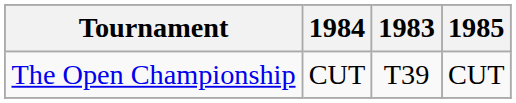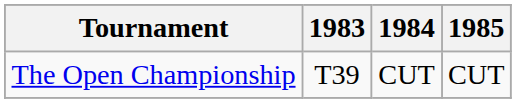 <table class="wikitable" style="font-size:95%;text-align:center;">
 <tr>
 <th>Tournament</th>
+<th>1983</th>
 <th>1984</th>
-<th>1983</th>
 <th>1985</th>
 </tr>
 <tr>
 <td align=left><a href='#'>The Open Championship</a></td>
+<td>T39</td>
 <td>CUT</td>
-<td>T39</td>
 <td>CUT</td>
 </tr>
 </table>
